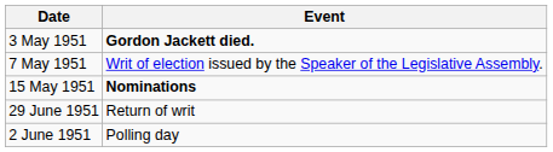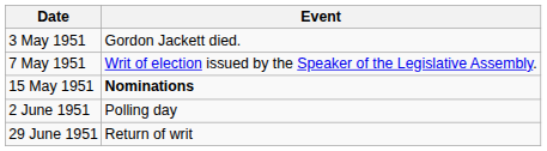 <table class="wikitable">
 <tr>
 <th>Date</th>
 <th>Event</th>
 </tr>
 <tr>
 <td>3 May 1951</td>
-<td><strong>Gordon Jackett died.</strong></td>
+<td>Gordon Jackett died.</td>
 </tr>
 <tr>
 <td>7 May 1951</td>
 <td><a href='#'>Writ of election</a> issued by the <a href='#'>Speaker of the Legislative Assembly</a>.</td>
 </tr>
 <tr>
 <td>15 May 1951</td>
 <td><strong>Nominations</strong></td>
 </tr>
 <tr>
+<td>2 June 1951</td>
+<td>Polling day</td>
+</tr>
+<tr>
 <td>29 June 1951</td>
 <td>Return of writ</td>
 </tr>
-<tr>
-<td>2 June 1951</td>
-<td>Polling day</td>
-</tr>
 </table>
